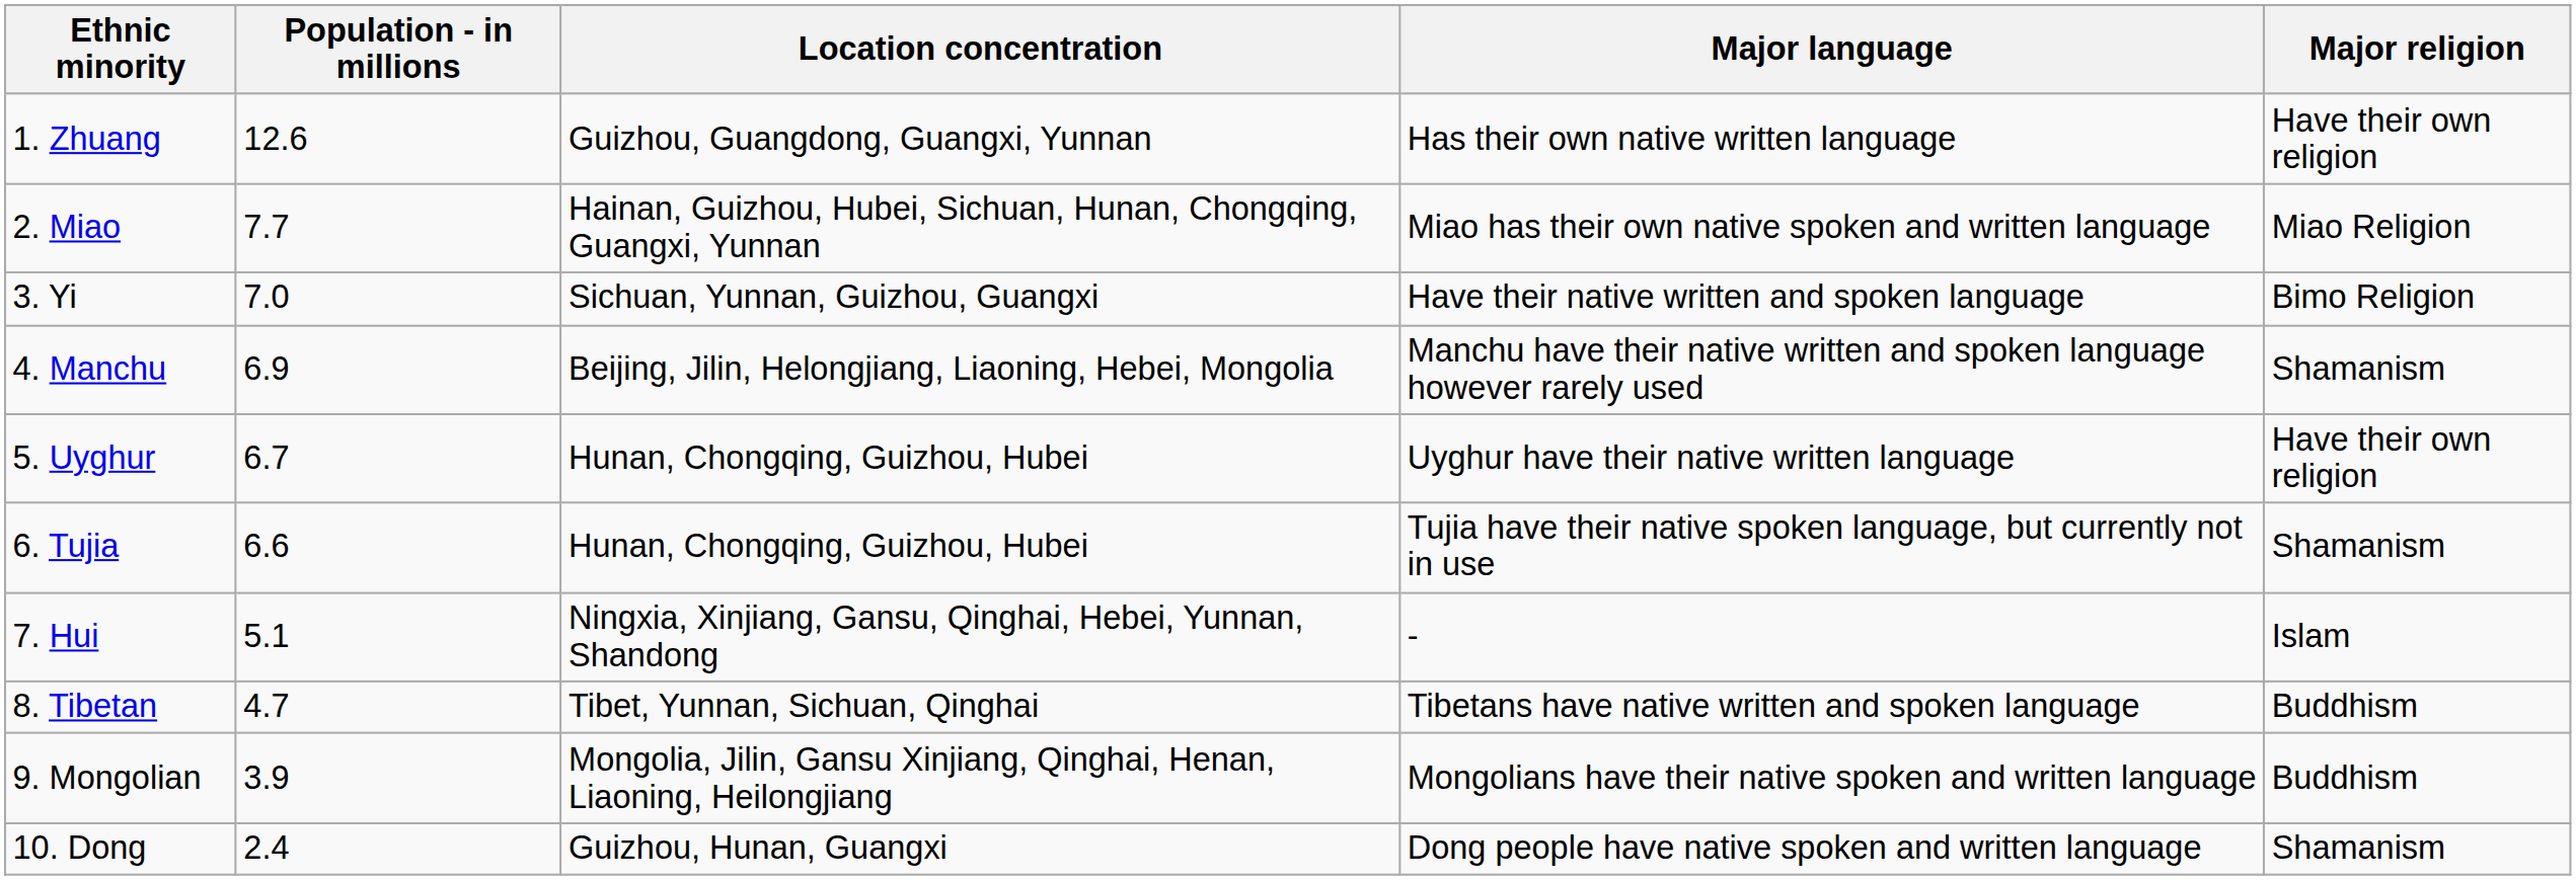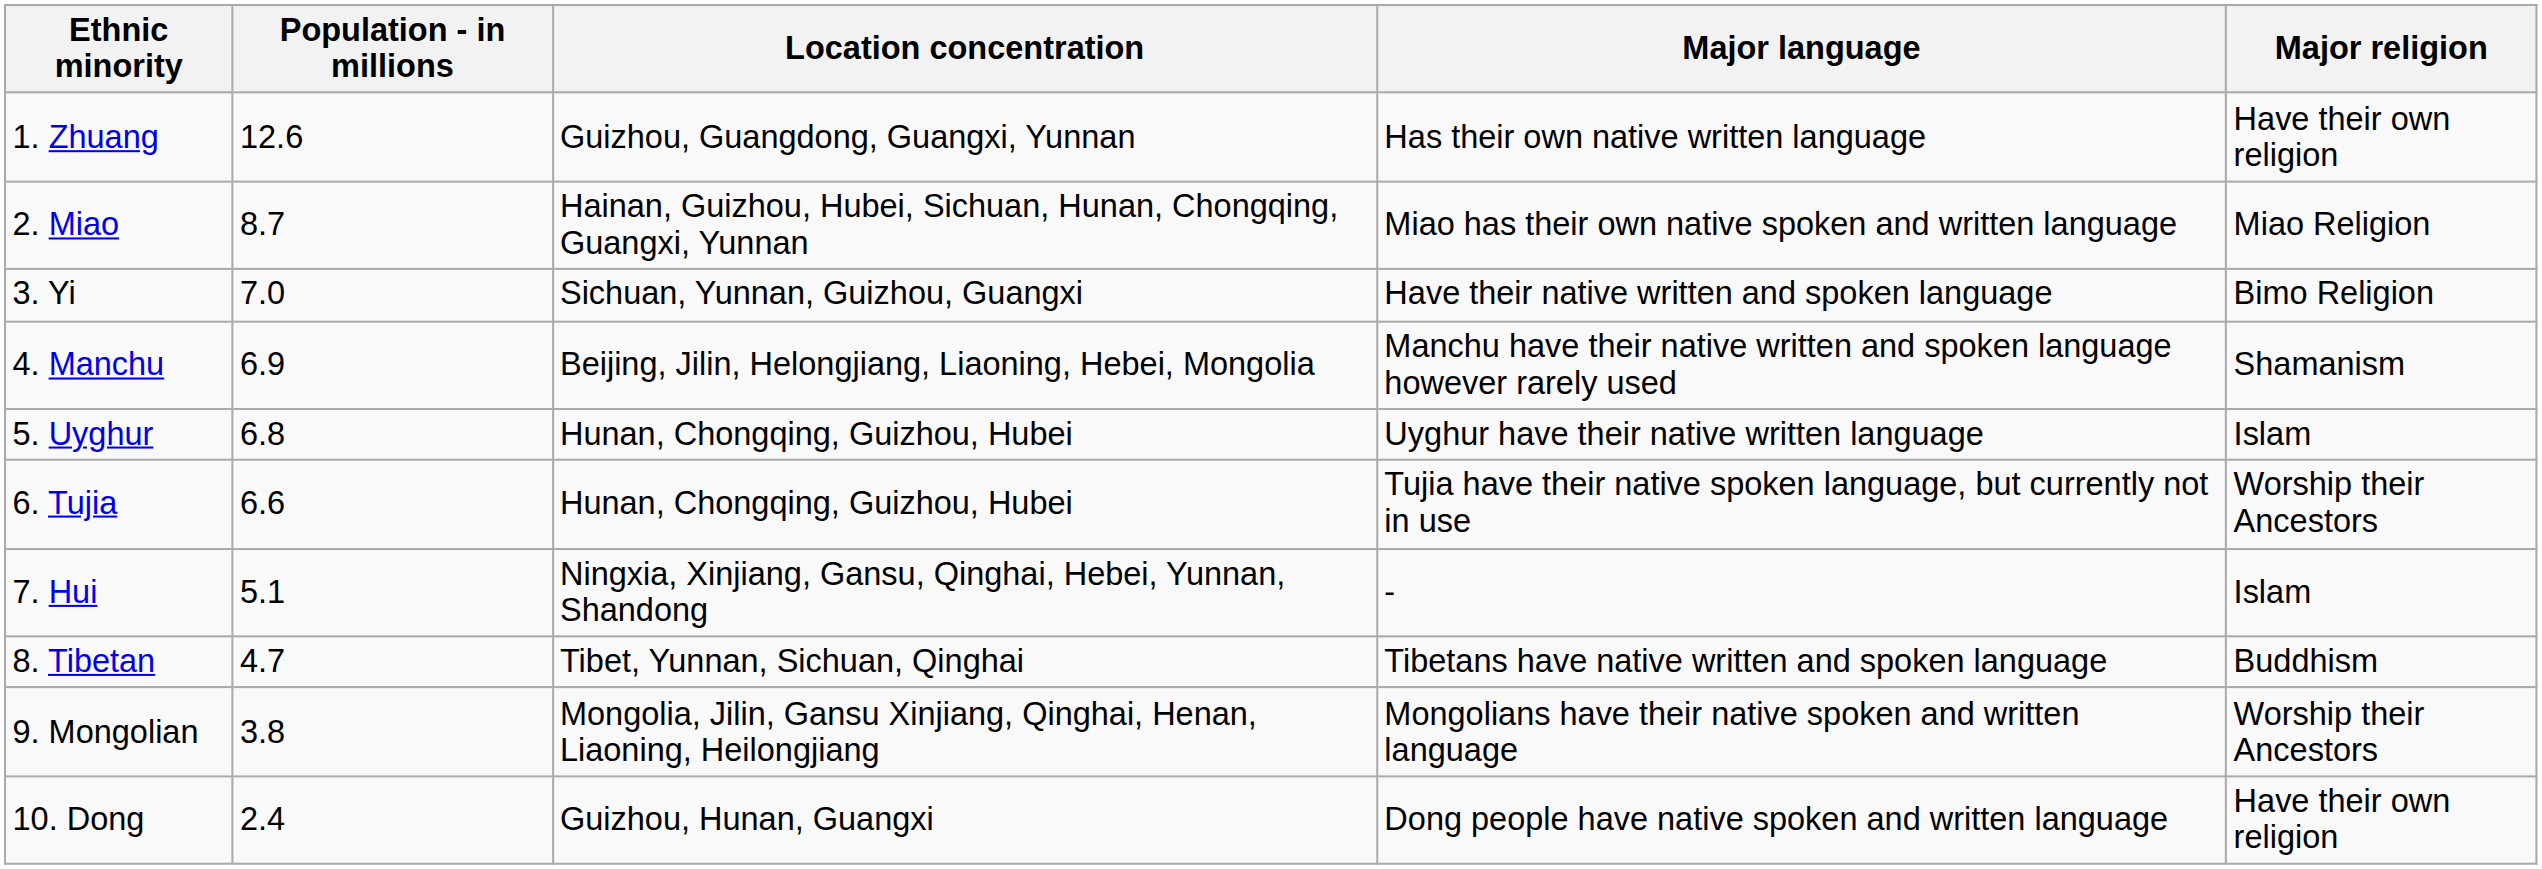 <table class="wikitable">
 <tr>
 <th>Ethnic minority</th>
 <th>Population - in millions</th>
 <th>Location concentration</th>
 <th>Major language</th>
 <th>Major religion</th>
 </tr>
 <tr>
 <td>1. <a href='#'>Zhuang</a></td>
 <td>12.6</td>
 <td>Guizhou, Guangdong, Guangxi, Yunnan</td>
 <td>Has their own native written language</td>
 <td>Have their own religion</td>
 </tr>
 <tr>
 <td>2. <a href='#'>Miao</a></td>
-<td>7.7</td>
+<td>8.7</td>
 <td>Hainan, Guizhou, Hubei, Sichuan, Hunan, Chongqing, Guangxi, Yunnan</td>
 <td>Miao has their own native spoken and written language</td>
 <td>Miao Religion</td>
 </tr>
 <tr>
 <td>3. Yi</td>
 <td>7.0</td>
 <td>Sichuan, Yunnan, Guizhou, Guangxi</td>
 <td>Have their native written and spoken language</td>
 <td>Bimo Religion</td>
 </tr>
 <tr>
 <td>4. <a href='#'>Manchu</a></td>
 <td>6.9</td>
 <td>Beijing, Jilin, Helongjiang, Liaoning, Hebei, Mongolia</td>
 <td>Manchu have their native written and spoken language however rarely used</td>
 <td>Shamanism</td>
 </tr>
 <tr>
 <td>5. <a href='#'>Uyghur</a></td>
-<td>6.7</td>
+<td>6.8</td>
 <td>Hunan, Chongqing, Guizhou, Hubei</td>
 <td>Uyghur have their native written language</td>
-<td>Have their own religion</td>
+<td>Islam</td>
 </tr>
 <tr>
 <td>6. <a href='#'>Tujia</a></td>
 <td>6.6</td>
 <td>Hunan, Chongqing, Guizhou, Hubei</td>
 <td>Tujia have their native spoken language, but currently not in use</td>
-<td>Shamanism</td>
+<td>Worship their Ancestors</td>
 </tr>
 <tr>
 <td>7. <a href='#'>Hui</a></td>
 <td>5.1</td>
 <td>Ningxia, Xinjiang, Gansu, Qinghai, Hebei, Yunnan, Shandong</td>
 <td>-</td>
 <td>Islam</td>
 </tr>
 <tr>
 <td>8. <a href='#'>Tibetan</a></td>
 <td>4.7</td>
 <td>Tibet, Yunnan, Sichuan, Qinghai</td>
 <td>Tibetans have native written and spoken language</td>
 <td>Buddhism</td>
 </tr>
 <tr>
 <td>9. Mongolian</td>
-<td>3.9</td>
+<td>3.8</td>
 <td>Mongolia, Jilin, Gansu Xinjiang, Qinghai, Henan,<br>Liaoning, Heilongjiang</td>
 <td>Mongolians have their native spoken and written language</td>
-<td>Buddhism</td>
+<td>Worship their Ancestors</td>
 </tr>
 <tr>
 <td>10. Dong</td>
 <td>2.4</td>
 <td>Guizhou, Hunan, Guangxi</td>
 <td>Dong people have native spoken and written language</td>
-<td>Shamanism</td>
+<td>Have their own religion</td>
 </tr>
 </table>
